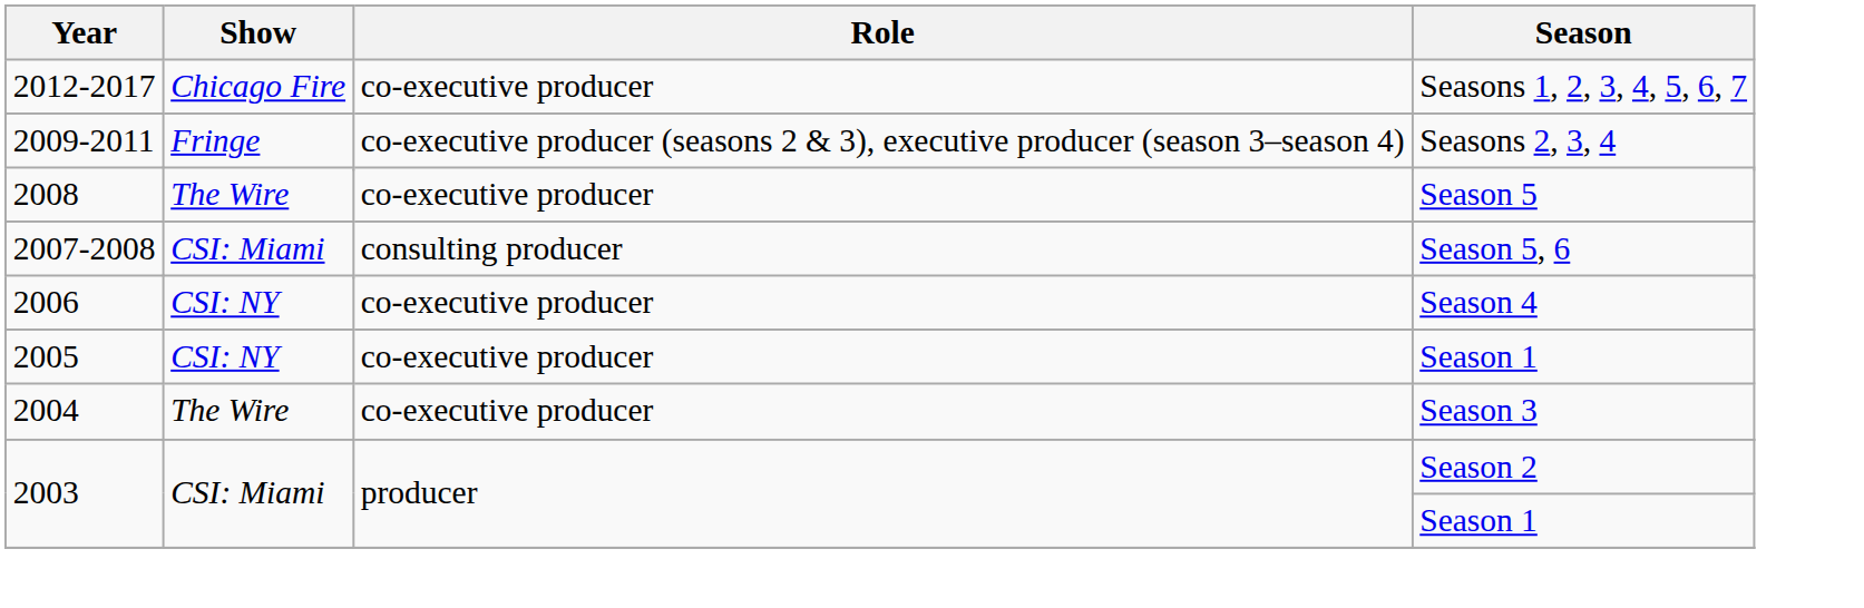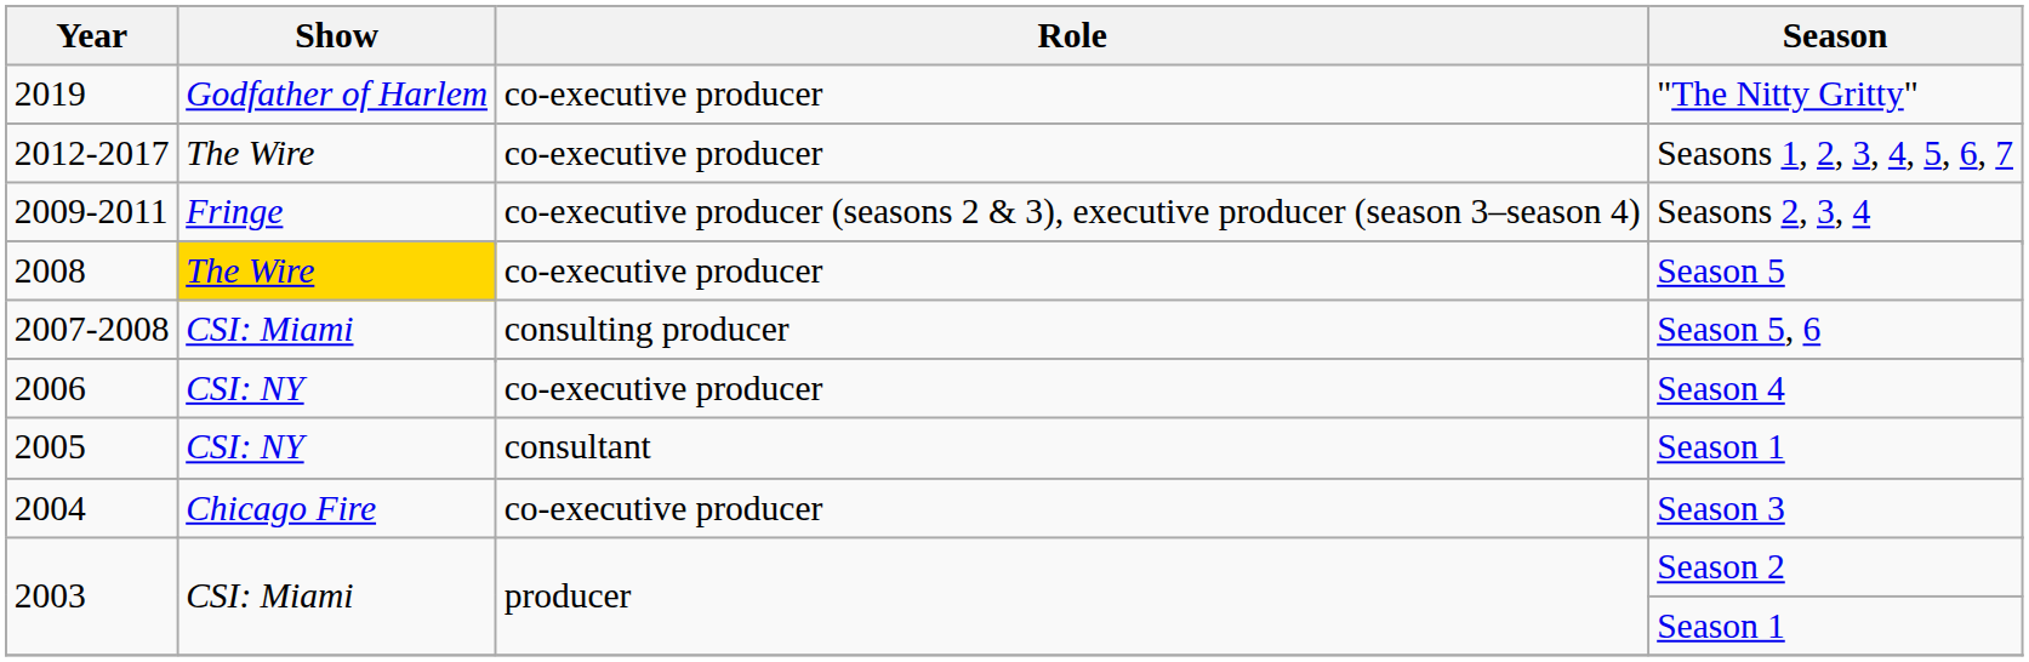 <table class="wikitable" style="font-size: 95%;">
 <tr>
 <th>Year</th>
 <th>Show</th>
 <th>Role</th>
 <th>Season</th>
 </tr>
 <tr>
+<td>2019</td>
+<td><em><a href='#'>Godfather of Harlem</a></em></td>
+<td>co-executive producer</td>
+<td>"<a href='#'>The Nitty Gritty</a>"</td>
+</tr>
+<tr>
 <td>2012-2017</td>
-<td><em><a href='#'>Chicago Fire</a></em></td>
+<td><em>The Wire</em></td>
 <td>co-executive producer</td>
 <td>Seasons <a href='#'>1</a>, <a href='#'>2</a>, <a href='#'>3</a>, <a href='#'>4</a>, <a href='#'>5</a>, <a href='#'>6</a>, <a href='#'>7</a></td>
 </tr>
 <tr>
 <td>2009-2011</td>
 <td rowspan=2><em><a href='#'>Fringe</a></em></td>
 <td rowspan=2>co-executive producer (seasons 2 & 3), executive producer (season 3–season 4)</td>
 <td rowspan=2>Seasons <a href='#'>2</a>, <a href='#'>3</a>, <a href='#'>4</a></td>
 </tr>
 <tr>
 <td rowspan=2>2008</td>
 </tr>
 <tr>
-<td><em><a href='#'>The Wire</a></em></td>
+<td style="background: gold;"><em><a href='#'>The Wire</a></em></td>
 <td>co-executive producer</td>
 <td><a href='#'>Season 5</a></td>
 </tr>
 <tr>
 <td>2007-2008</td>
 <td rowspan=2><em><a href='#'>CSI: Miami</a></em></td>
 <td rowspan=2>consulting producer</td>
 <td rowspan=2><a href='#'>Season 5</a>, <a href='#'>6</a></td>
 </tr>
 <tr>
 <td rowspan=2>2006</td>
 </tr>
 <tr>
 <td><em><a href='#'>CSI: NY</a></em></td>
 <td>co-executive producer</td>
 <td><a href='#'>Season 4</a></td>
 </tr>
 <tr>
 <td>2005</td>
 <td><em><a href='#'>CSI: NY</a></em></td>
-<td>co-executive producer</td>
+<td>consultant</td>
 <td><a href='#'>Season 1</a></td>
 </tr>
 <tr>
 <td rowspan=2>2004</td>
-<td><em>The Wire</em></td>
+<td><em><a href='#'>Chicago Fire</a></em></td>
 <td>co-executive producer</td>
 <td><a href='#'>Season 3</a></td>
 </tr>
 <tr>
 <td rowspan=3><em>CSI: Miami</em></td>
 <td rowspan=3>producer</td>
 <td rowspan=2><a href='#'>Season 2</a></td>
 </tr>
 <tr>
 <td rowspan=2>2003</td>
 </tr>
 <tr>
 <td><a href='#'>Season 1</a></td>
 </tr>
 <tr>
 </tr>
 </table>
